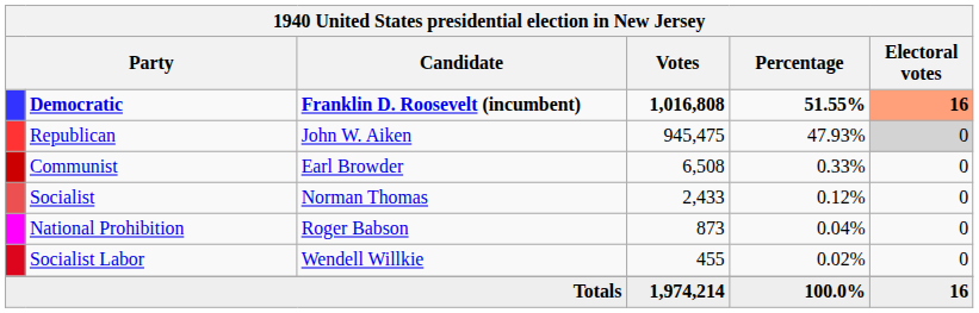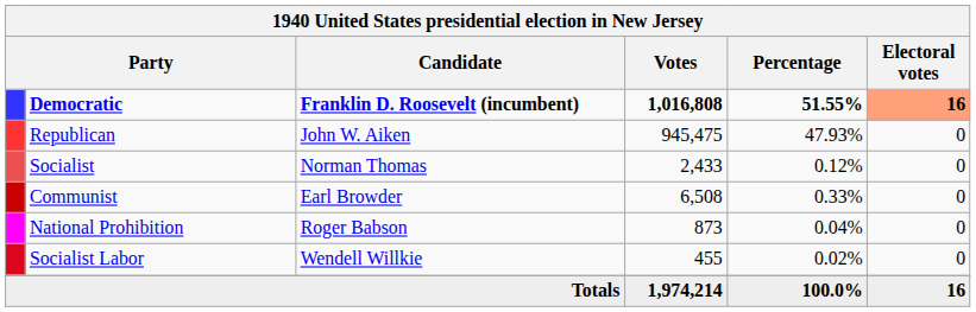 <table class="wikitable" style="font-size: 95%;">
 <tr>
 <th colspan="6">1940 United States presidential election in New Jersey</th>
 </tr>
 <tr>
 <th colspan="2" style="width: 15em">Party</th>
 <th style="width: 17em">Candidate</th>
 <th style="width: 5em">Votes</th>
 <th style="width: 7em">Percentage</th>
 <th style="width: 5em">Electoral votes</th>
 </tr>
 <tr>
 <th style="background-color:#3333FF; width: 3px"></th>
 <td style="width: 130px"><strong><a href='#'>Democratic</a></strong></td>
 <td><strong><a href='#'>Franklin D. Roosevelt</a> (incumbent)</strong></td>
 <td align="right"><strong>1,016,808</strong></td>
 <td align="right"><strong>51.55%</strong></td>
 <td align="right" style="background: lightsalmon;"><strong>16</strong></td>
 </tr>
 <tr>
 <th style="background-color:#FF3333; width: 3px"></th>
 <td style="width: 130px"><a href='#'>Republican</a></td>
 <td><a href='#'>John W. Aiken</a></td>
 <td align="right">945,475</td>
 <td align="right">47.93%</td>
-<td align="right" style="background: lightgrey;">0</td>
-</tr>
-<tr>
-<th style="background-color:#CC0000; width: 3px"></th>
-<td style="width: 130px"><a href='#'>Communist</a></td>
-<td><a href='#'>Earl Browder</a></td>
-<td align="right">6,508</td>
-<td align="right">0.33%</td>
 <td align="right">0</td>
 </tr>
 <tr>
 <th style="background-color:#EC5050; width: 3px"></th>
 <td style="width: 130px"><a href='#'>Socialist</a></td>
 <td><a href='#'>Norman Thomas</a></td>
 <td align="right">2,433</td>
 <td align="right">0.12%</td>
+<td align="right">0</td>
+</tr>
+<tr>
+<th style="background-color:#CC0000; width: 3px"></th>
+<td style="width: 130px"><a href='#'>Communist</a></td>
+<td><a href='#'>Earl Browder</a></td>
+<td align="right">6,508</td>
+<td align="right">0.33%</td>
 <td align="right">0</td>
 </tr>
 <tr>
 <th style="background-color:#FF00FF; width: 3px"></th>
 <td style="width: 130px"><a href='#'>National Prohibition</a></td>
 <td><a href='#'>Roger Babson</a></td>
 <td align="right">873</td>
 <td align="right">0.04%</td>
 <td align="right">0</td>
 </tr>
 <tr>
 <th style="background-color:#DD051D; width: 3px"></th>
 <td style="width: 130px"><a href='#'>Socialist Labor</a></td>
 <td><a href='#'>Wendell Willkie</a></td>
 <td align="right">455</td>
 <td align="right">0.02%</td>
 <td align="right">0</td>
 </tr>
 <tr>
 </tr>
 <tr style="background:#eee; text-align:right;">
 <td colspan="3"><strong>Totals</strong></td>
 <td><strong>1,974,214</strong></td>
 <td><strong>100.0%</strong></td>
 <td><strong>16</strong></td>
 </tr>
 </table>
